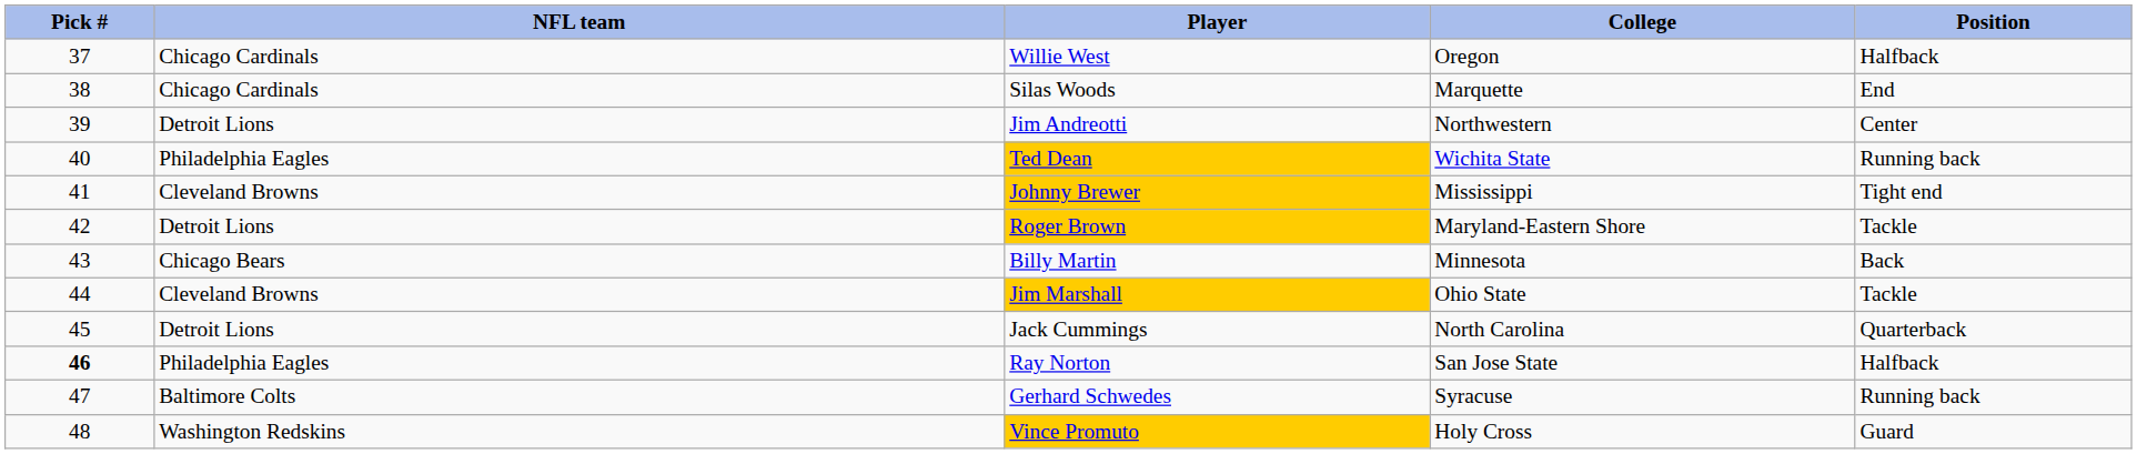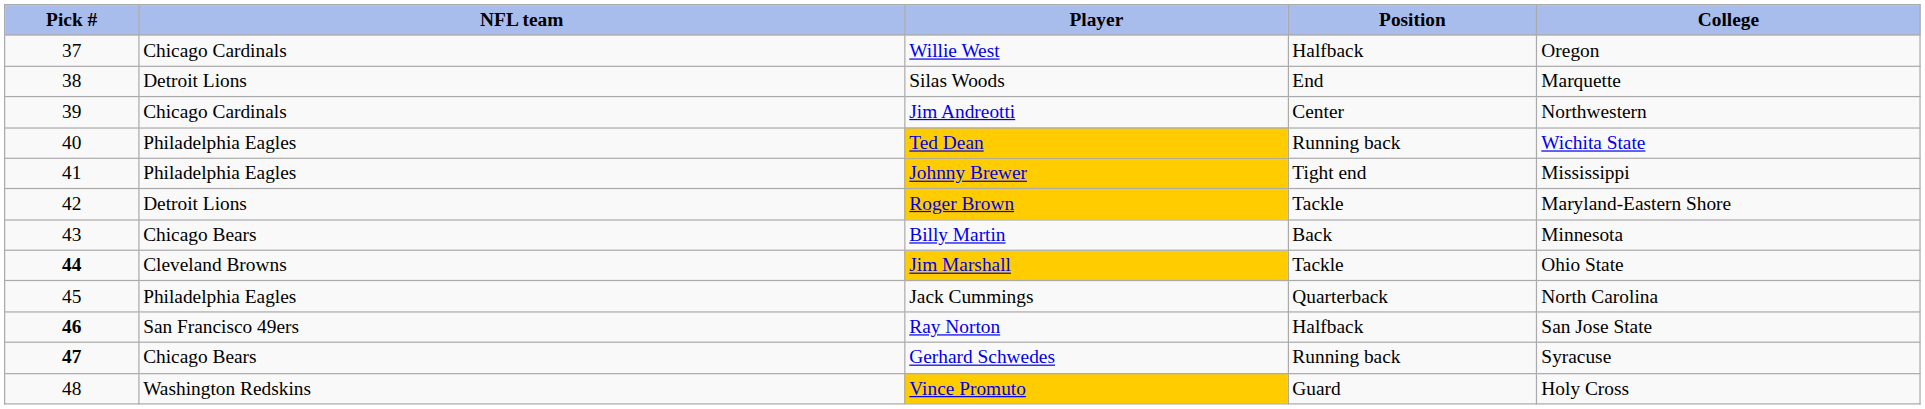 <table class="wikitable sortable sortable" style="width: 100%">
 <tr>
 <th style="background:#A8BDEC;" width=7%>Pick #</th>
 <th width=40% style="background:#A8BDEC;">NFL team</th>
 <th width=20% style="background:#A8BDEC;">Player</th>
+<th width=13% style="background:#A8BDEC;">Position</th>
 <th style="background:#A8BDEC;">College</th>
-<th width=13% style="background:#A8BDEC;">Position</th>
 </tr>
 <tr>
 <td align=center>37</td>
 <td>Chicago Cardinals</td>
 <td><a href='#'>Willie West</a></td>
+<td>Halfback</td>
 <td>Oregon</td>
-<td>Halfback</td>
 </tr>
 <tr>
 <td align=center>38</td>
-<td>Chicago Cardinals</td>
+<td>Detroit Lions</td>
 <td>Silas Woods</td>
+<td>End</td>
 <td>Marquette</td>
-<td>End</td>
 </tr>
 <tr>
 <td align=center>39</td>
-<td>Detroit Lions</td>
+<td>Chicago Cardinals</td>
 <td><a href='#'>Jim Andreotti</a></td>
+<td>Center</td>
 <td>Northwestern</td>
-<td>Center</td>
 </tr>
 <tr>
 <td align=center>40</td>
 <td>Philadelphia Eagles</td>
 <td bgcolor="#FFCC00"><a href='#'>Ted Dean</a></td>
+<td>Running back</td>
 <td><a href='#'>Wichita State</a></td>
-<td>Running back</td>
 </tr>
 <tr>
 <td align=center>41</td>
-<td>Cleveland Browns</td>
+<td>Philadelphia Eagles</td>
 <td bgcolor="#FFCC00"><a href='#'>Johnny Brewer</a></td>
+<td>Tight end</td>
 <td>Mississippi</td>
-<td>Tight end</td>
 </tr>
 <tr>
 <td align=center>42</td>
 <td>Detroit Lions</td>
 <td bgcolor="#FFCC00"><a href='#'>Roger Brown</a></td>
+<td>Tackle</td>
 <td>Maryland-Eastern Shore</td>
-<td>Tackle</td>
 </tr>
 <tr>
 <td align=center>43</td>
 <td>Chicago Bears</td>
 <td><a href='#'>Billy Martin</a></td>
+<td>Back</td>
 <td>Minnesota</td>
-<td>Back</td>
 </tr>
 <tr>
-<td align=center>44</td>
+<td align=center><strong>44</strong></td>
 <td>Cleveland Browns</td>
 <td bgcolor="#FFCC00"><a href='#'>Jim Marshall</a></td>
+<td>Tackle</td>
 <td>Ohio State</td>
-<td>Tackle</td>
 </tr>
 <tr>
 <td align=center>45</td>
-<td>Detroit Lions</td>
+<td>Philadelphia Eagles</td>
 <td>Jack Cummings</td>
+<td>Quarterback</td>
 <td>North Carolina</td>
-<td>Quarterback</td>
 </tr>
 <tr>
 <td align=center><strong>46</strong></td>
-<td>Philadelphia Eagles</td>
+<td>San Francisco 49ers</td>
 <td><a href='#'>Ray Norton</a></td>
+<td>Halfback</td>
 <td>San Jose State</td>
-<td>Halfback</td>
 </tr>
 <tr>
-<td align=center>47</td>
-<td>Baltimore Colts</td>
+<td align=center><strong>47</strong></td>
+<td>Chicago Bears</td>
 <td><a href='#'>Gerhard Schwedes</a></td>
+<td>Running back</td>
 <td>Syracuse</td>
-<td>Running back</td>
 </tr>
 <tr>
 <td align=center>48</td>
 <td>Washington Redskins</td>
 <td bgcolor="#FFCC00"><a href='#'>Vince Promuto</a></td>
+<td>Guard</td>
 <td>Holy Cross</td>
-<td>Guard</td>
 </tr>
 </table>
